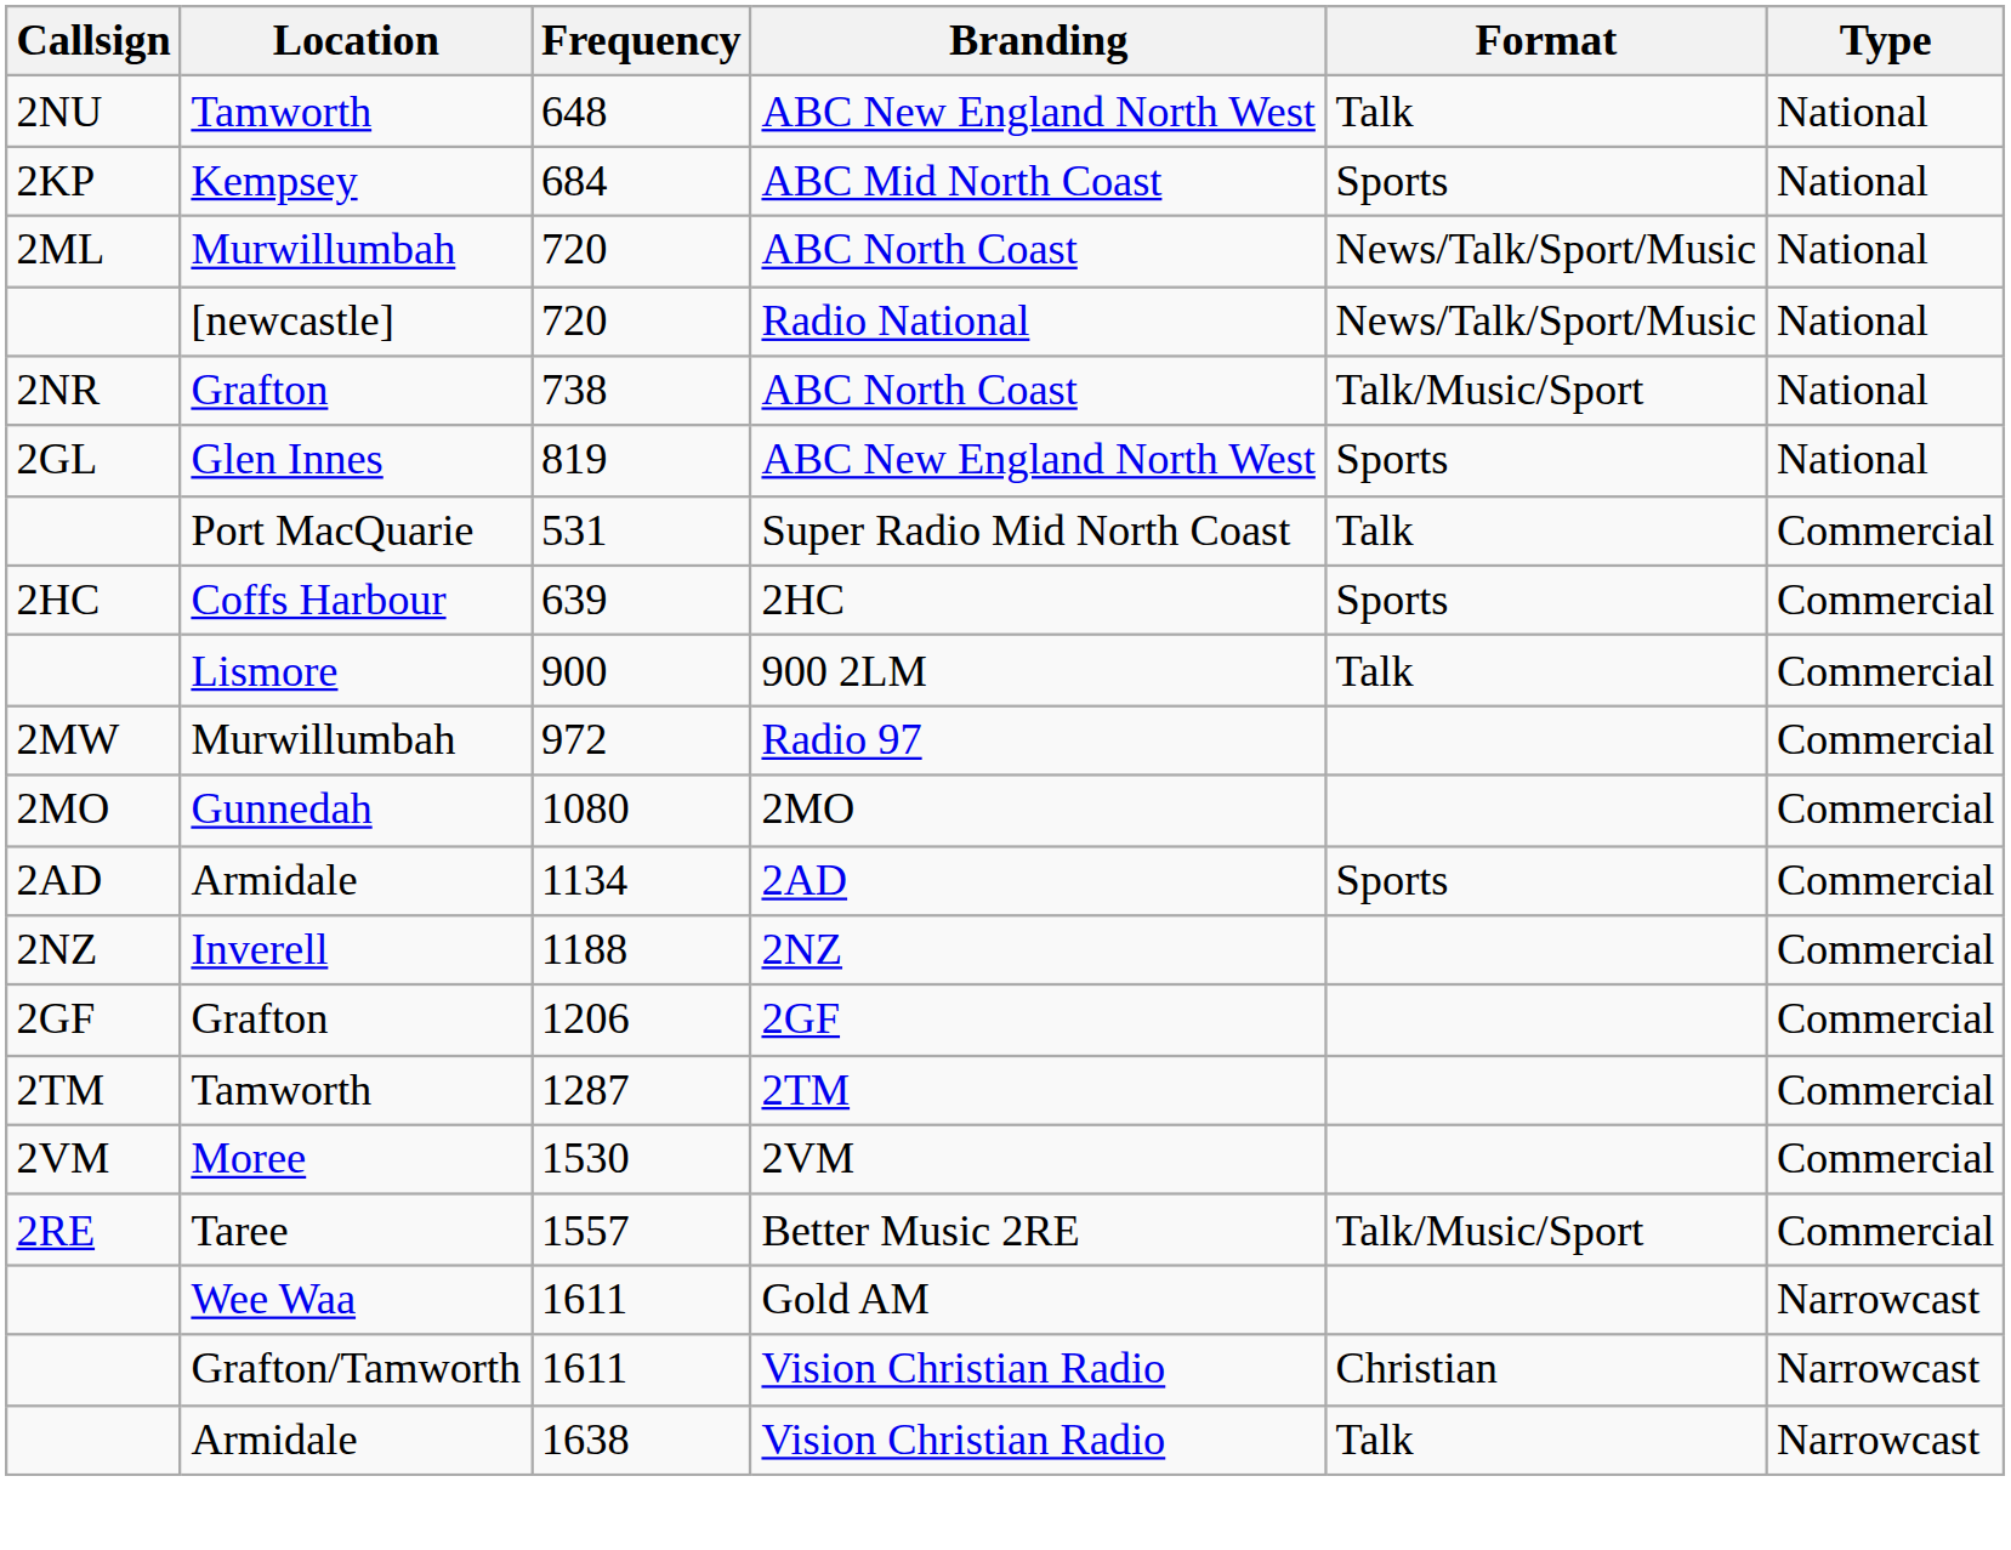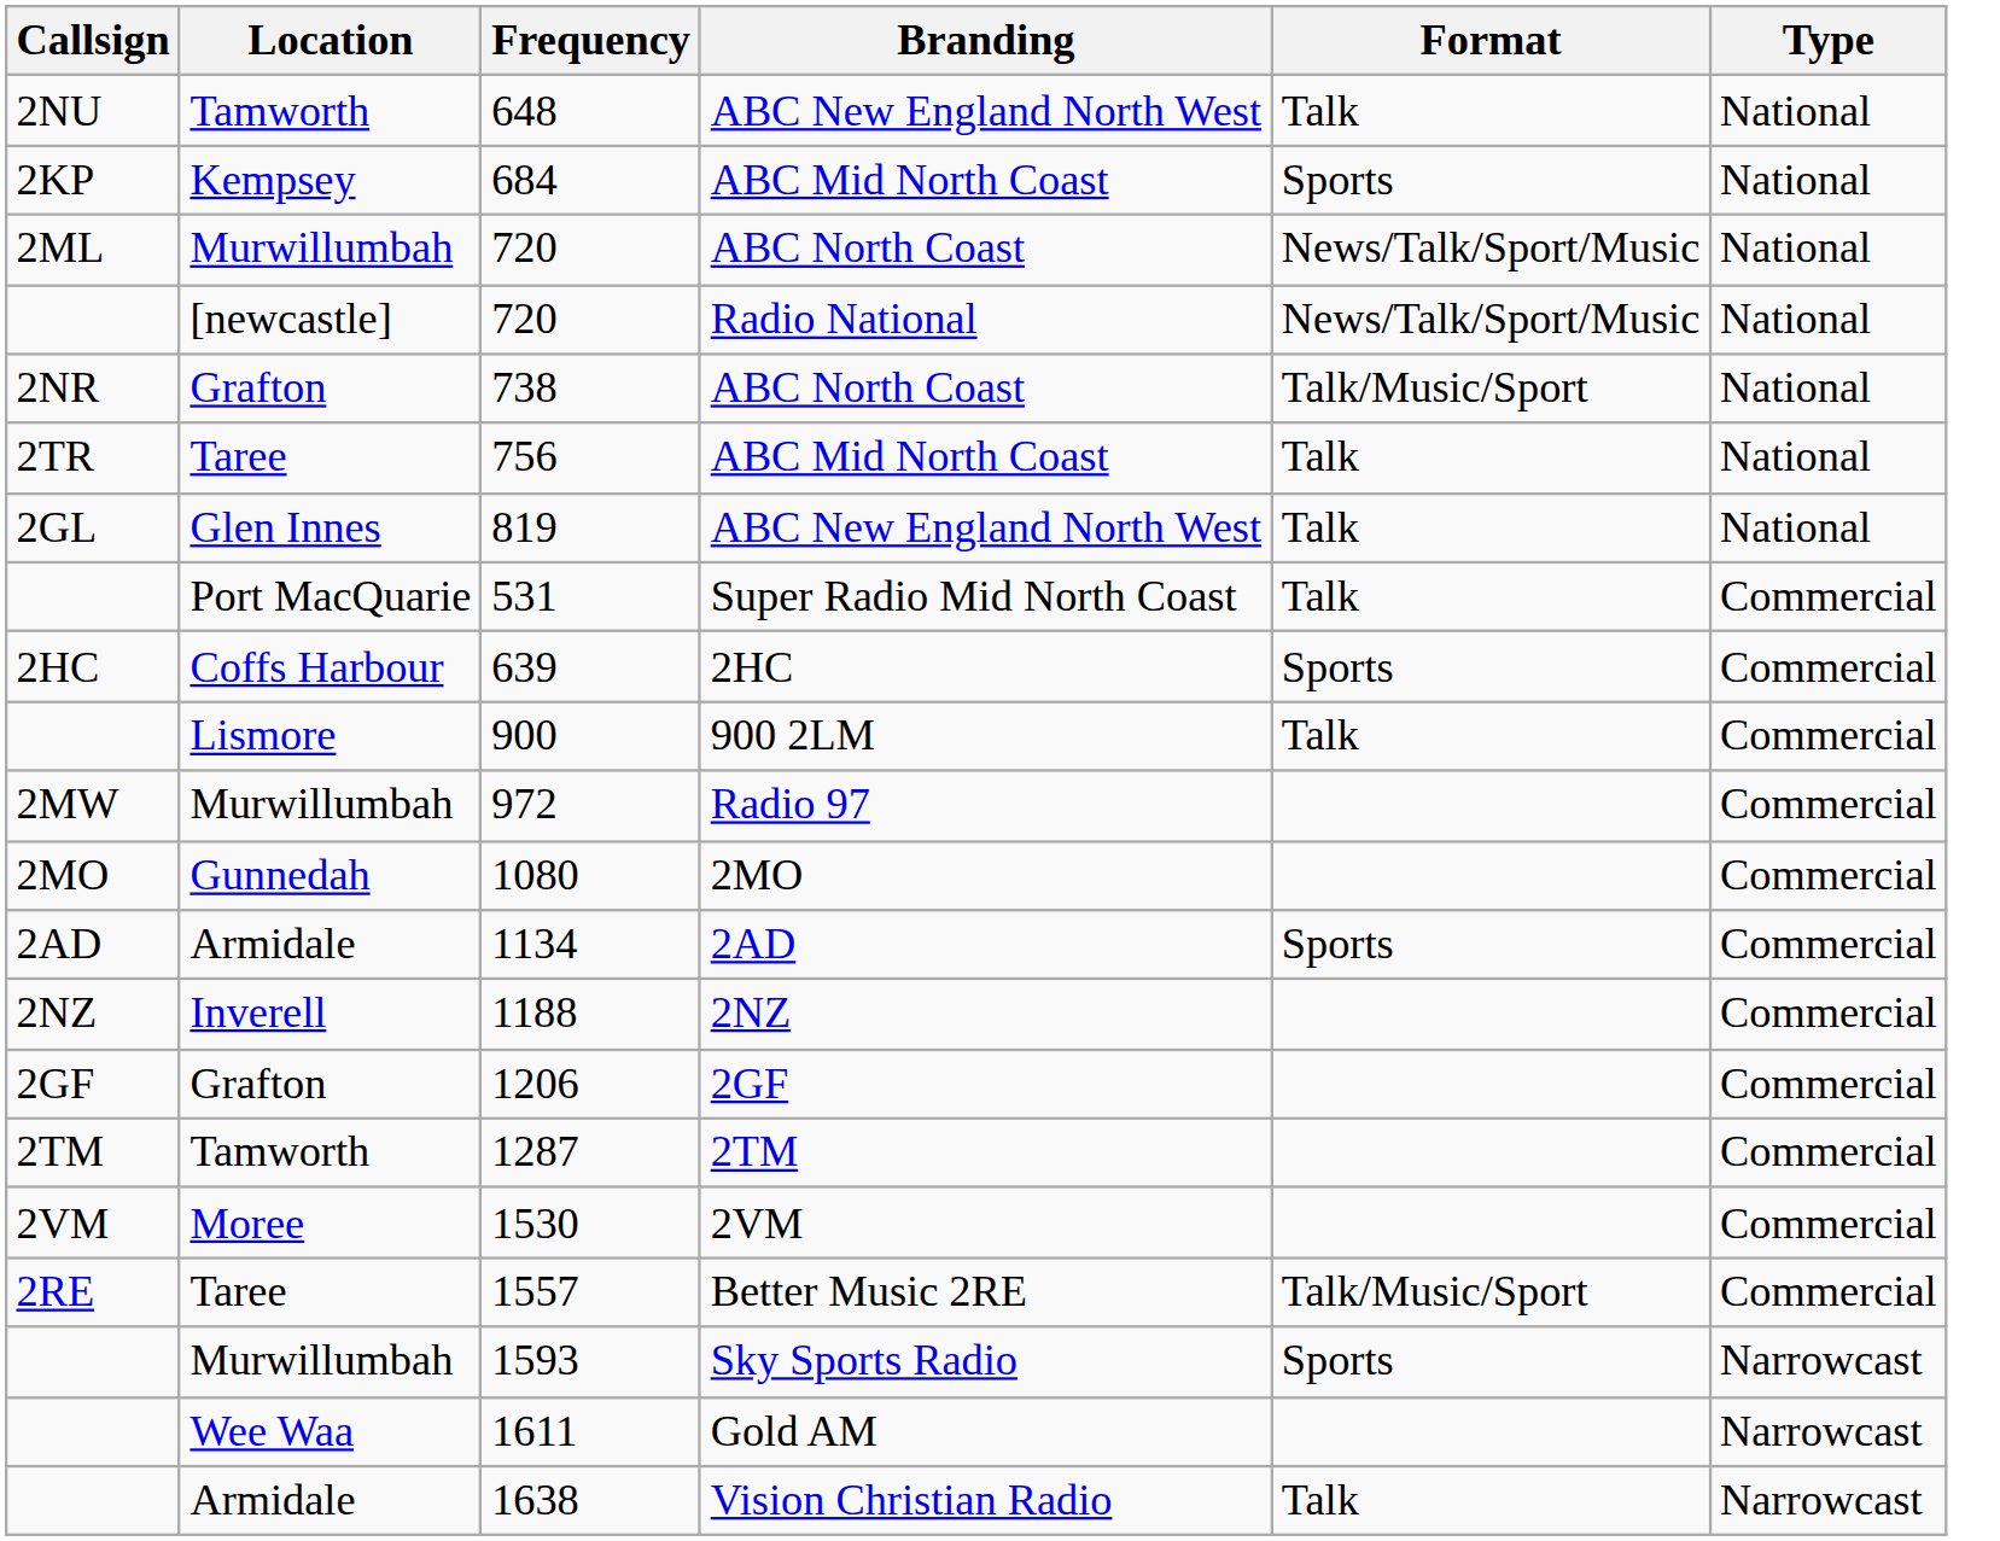 <table class="wikitable sortable">
 <tr>
 <th>Callsign</th>
 <th>Location</th>
 <th>Frequency</th>
 <th>Branding</th>
 <th>Format</th>
 <th>Type</th>
 </tr>
 <tr>
 <td>2NU</td>
 <td><a href='#'>Tamworth</a></td>
 <td>648</td>
 <td><a href='#'>ABC New England North West</a></td>
 <td>Talk</td>
 <td>National</td>
 </tr>
 <tr>
 <td>2KP</td>
 <td><a href='#'>Kempsey</a></td>
 <td>684</td>
 <td><a href='#'>ABC Mid North Coast</a></td>
 <td>Sports</td>
 <td>National</td>
 </tr>
 <tr>
 <td>2ML</td>
 <td><a href='#'>Murwillumbah</a></td>
 <td>720</td>
 <td><a href='#'>ABC North Coast</a></td>
 <td>News/Talk/Sport/Music</td>
 <td>National</td>
 </tr>
 <tr>
 <td></td>
 <td>[newcastle]</td>
 <td>720</td>
 <td><a href='#'>Radio National</a></td>
 <td>News/Talk/Sport/Music</td>
 <td>National</td>
 </tr>
 <tr>
 <td>2NR</td>
 <td><a href='#'>Grafton</a></td>
 <td>738</td>
 <td><a href='#'>ABC North Coast</a></td>
 <td>Talk/Music/Sport</td>
 <td>National</td>
 </tr>
 <tr>
+<td>2TR</td>
+<td><a href='#'>Taree</a></td>
+<td>756</td>
+<td><a href='#'>ABC Mid North Coast</a></td>
+<td>Talk</td>
+<td>National</td>
+</tr>
+<tr>
 <td>2GL</td>
 <td><a href='#'>Glen Innes</a></td>
 <td>819</td>
 <td><a href='#'>ABC New England North West</a></td>
-<td>Sports</td>
+<td>Talk</td>
 <td>National</td>
 </tr>
 <tr>
 <td></td>
 <td>Port MacQuarie</td>
 <td>531</td>
 <td>Super Radio Mid North Coast</td>
 <td>Talk</td>
 <td>Commercial</td>
 </tr>
 <tr>
 <td>2HC</td>
 <td><a href='#'>Coffs Harbour</a></td>
 <td>639</td>
 <td>2HC</td>
 <td>Sports</td>
 <td>Commercial</td>
 </tr>
 <tr>
 <td></td>
 <td><a href='#'>Lismore</a></td>
 <td>900</td>
 <td>900 2LM</td>
 <td>Talk</td>
 <td>Commercial</td>
 </tr>
 <tr>
 <td>2MW</td>
 <td>Murwillumbah</td>
 <td>972</td>
 <td><a href='#'>Radio 97</a></td>
 <td></td>
 <td>Commercial</td>
 </tr>
 <tr>
 <td>2MO</td>
 <td><a href='#'>Gunnedah</a></td>
 <td>1080</td>
 <td>2MO</td>
 <td></td>
 <td>Commercial</td>
 </tr>
 <tr>
 <td>2AD</td>
 <td>Armidale</td>
 <td>1134</td>
 <td><a href='#'>2AD</a></td>
 <td>Sports</td>
 <td>Commercial</td>
 </tr>
 <tr>
 <td>2NZ</td>
 <td><a href='#'>Inverell</a></td>
 <td>1188</td>
 <td><a href='#'>2NZ</a></td>
 <td></td>
 <td>Commercial</td>
 </tr>
 <tr>
 <td>2GF</td>
 <td>Grafton</td>
 <td>1206</td>
 <td><a href='#'>2GF</a></td>
 <td></td>
 <td>Commercial</td>
 </tr>
 <tr>
 <td>2TM</td>
 <td>Tamworth</td>
 <td>1287</td>
 <td><a href='#'>2TM</a></td>
 <td></td>
 <td>Commercial</td>
 </tr>
 <tr>
 <td>2VM</td>
 <td><a href='#'>Moree</a></td>
 <td>1530</td>
 <td>2VM</td>
 <td></td>
 <td>Commercial</td>
 </tr>
 <tr>
 <td><a href='#'>2RE</a></td>
 <td>Taree</td>
 <td>1557</td>
 <td>Better Music 2RE</td>
 <td>Talk/Music/Sport</td>
 <td>Commercial</td>
 </tr>
 <tr>
 <td></td>
+<td>Murwillumbah</td>
+<td>1593</td>
+<td><a href='#'>Sky Sports Radio</a></td>
+<td>Sports</td>
+<td>Narrowcast</td>
+</tr>
+<tr>
+<td></td>
 <td><a href='#'>Wee Waa</a></td>
 <td>1611</td>
 <td>Gold AM</td>
 <td></td>
-<td>Narrowcast</td>
-</tr>
-<tr>
-<td></td>
-<td>Grafton/Tamworth</td>
-<td>1611</td>
-<td><a href='#'>Vision Christian Radio</a></td>
-<td>Christian</td>
 <td>Narrowcast</td>
 </tr>
 <tr>
 <td></td>
 <td>Armidale</td>
 <td>1638</td>
 <td><a href='#'>Vision Christian Radio</a></td>
 <td>Talk</td>
 <td>Narrowcast</td>
 </tr>
 </table>
